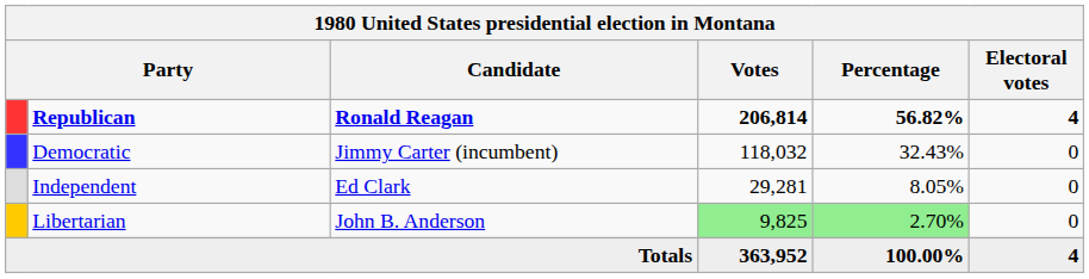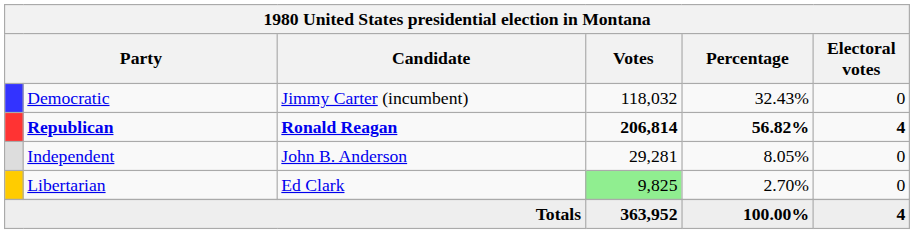 <table class="wikitable" style="font-size: 95%;">
 <tr>
 <th colspan="6">1980 United States presidential election in Montana</th>
 </tr>
 <tr>
 <th colspan="2" style="width: 15em">Party</th>
 <th style="width: 17em">Candidate</th>
 <th style="width: 5em">Votes</th>
 <th style="width: 7em">Percentage</th>
 <th style="width: 5em">Electoral votes</th>
 </tr>
 <tr>
+<th style="background-color:#3333FF; width: 3px"></th>
+<td style="width: 130px"><a href='#'>Democratic</a></td>
+<td><a href='#'>Jimmy Carter</a> (incumbent)</td>
+<td align="right">118,032</td>
+<td align="right">32.43%</td>
+<td align="right">0</td>
+</tr>
+<tr>
 <th style="background-color:#FF3333; width: 3px"></th>
 <td style="width: 130px"><strong><a href='#'>Republican</a></strong></td>
 <td><strong><a href='#'>Ronald Reagan</a></strong></td>
 <td align="right"><strong>206,814</strong></td>
 <td align="right"><strong>56.82%</strong></td>
 <td align="right"><strong>4</strong></td>
 </tr>
 <tr>
-<th style="background-color:#3333FF; width: 3px"></th>
-<td style="width: 130px"><a href='#'>Democratic</a></td>
-<td><a href='#'>Jimmy Carter</a> (incumbent)</td>
-<td align="right">118,032</td>
-<td align="right">32.43%</td>
-<td align="right">0</td>
-</tr>
-<tr>
 <th style="background-color:#DDDDDD; width: 3px"></th>
 <td style="width: 130px"><a href='#'>Independent</a></td>
-<td><a href='#'>Ed Clark</a></td>
+<td><a href='#'>John B. Anderson</a></td>
 <td align="right">29,281</td>
 <td align="right">8.05%</td>
 <td align="right">0</td>
 </tr>
 <tr>
 <th style="background-color:#FFCC00; width: 3px"></th>
 <td style="width: 130px"><a href='#'>Libertarian</a></td>
-<td><a href='#'>John B. Anderson</a></td>
+<td><a href='#'>Ed Clark</a></td>
 <td align="right" style="background: lightgreen;">9,825</td>
-<td align="right" style="background: lightgreen;">2.70%</td>
+<td align="right">2.70%</td>
 <td align="right">0</td>
 </tr>
 <tr>
 </tr>
 <tr bgcolor="#EEEEEE">
 <td colspan="3" align="right"><strong>Totals</strong></td>
 <td align="right"><strong>363,952</strong></td>
 <td align="right"><strong>100.00%</strong></td>
 <td align="right"><strong>4</strong></td>
 </tr>
 </table>
